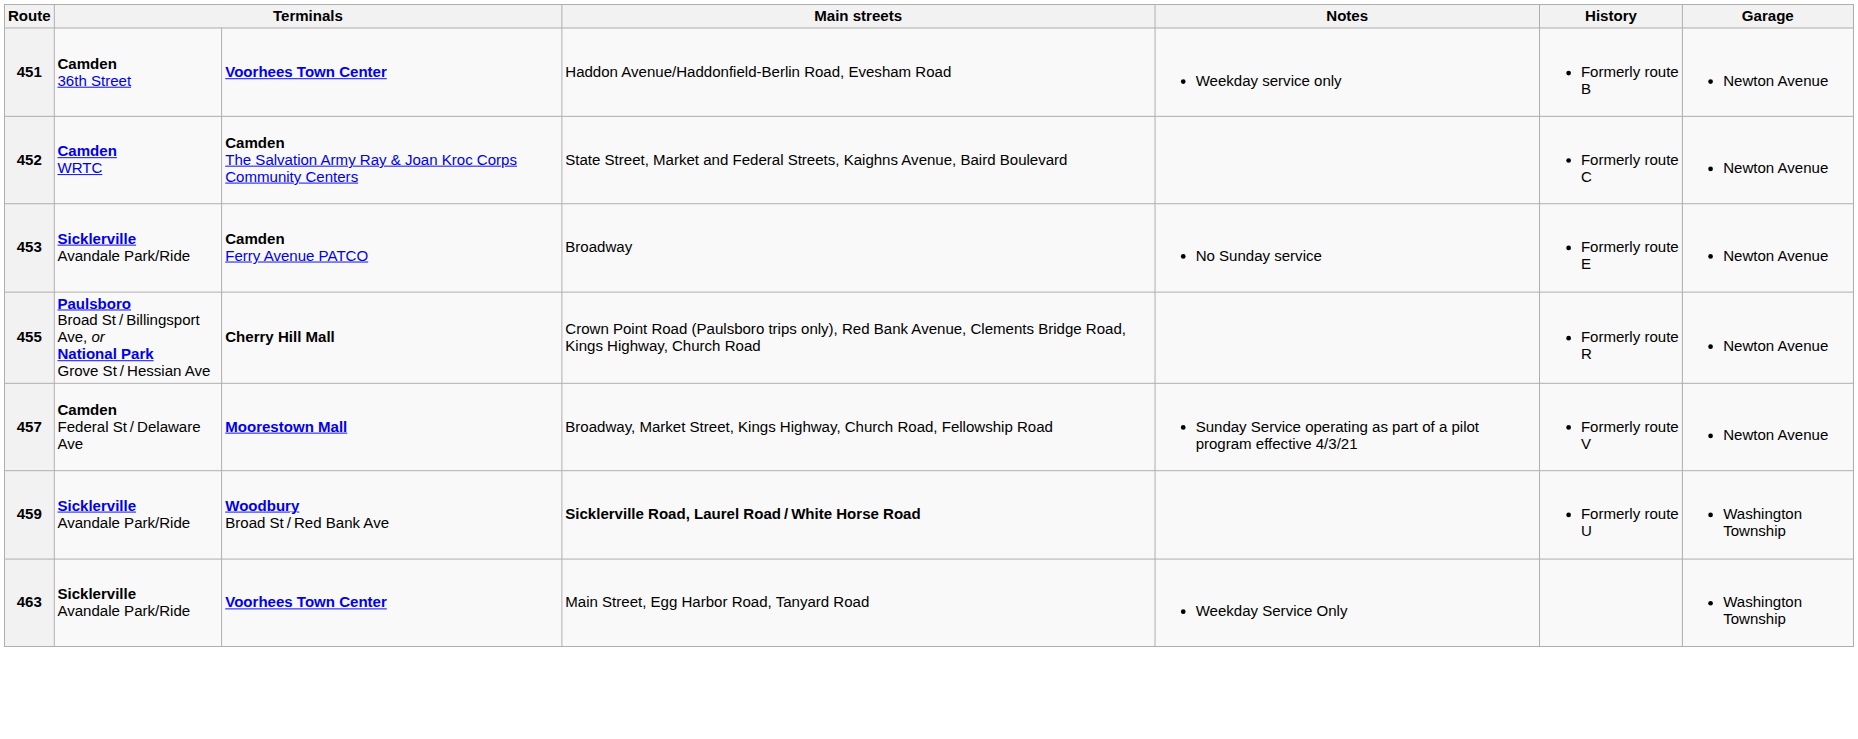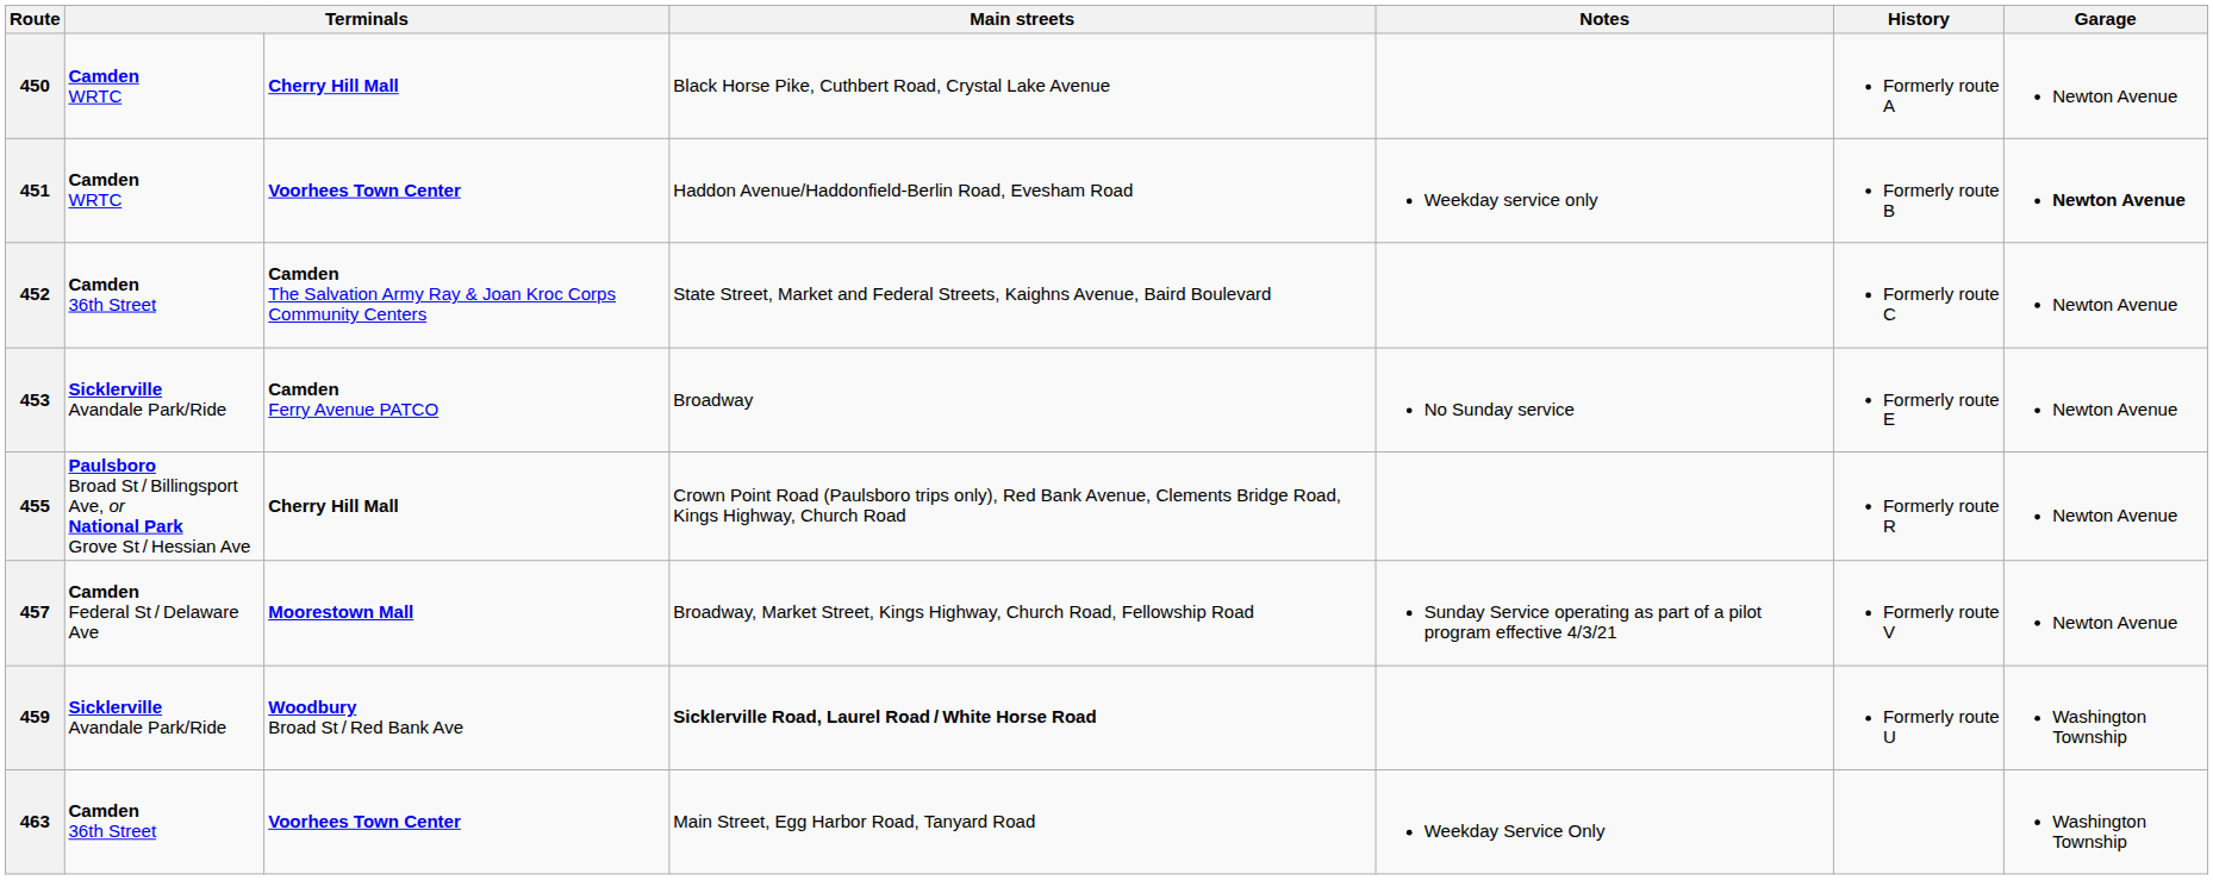 <table class="wikitable">
 <tr>
 <th>Route</th>
 <th colspan=2>Terminals</th>
 <th>Main streets</th>
 <th>Notes</th>
 <th>History</th>
 <th>Garage</th>
 </tr>
 <tr>
+<th>450</th>
+<td><strong><a href='#'>Camden</a></strong><br><a href='#'>WRTC</a></td>
+<td><strong><a href='#'>Cherry Hill Mall</a></strong></td>
+<td>Black Horse Pike, Cuthbert Road, Crystal Lake Avenue</td>
+<td></td>
+<td><br><ul><li>Formerly route A</li></ul></td>
+<td><br><ul><li>Newton Avenue</li></ul></td>
+</tr>
+<tr>
 <th>451</th>
-<td><strong>Camden</strong><br><a href='#'>36th Street</a></td>
+<td><strong>Camden</strong><br><a href='#'>WRTC</a></td>
 <td><strong><a href='#'>Voorhees Town Center</a></strong></td>
 <td>Haddon Avenue/Haddonfield-Berlin Road, Evesham Road</td>
 <td><br><ul><li>Weekday service only</li></ul></td>
 <td><br><ul><li>Formerly route B</li></ul></td>
-<td><br><ul><li>Newton Avenue</li></ul></td>
+<td><strong><br><ul><li>Newton Avenue</li></ul></strong></td>
 </tr>
 <tr>
 <th>452</th>
-<td><strong><a href='#'>Camden</a></strong><br><a href='#'>WRTC</a></td>
+<td><strong>Camden</strong><br><a href='#'>36th Street</a></td>
 <td><strong>Camden</strong><br><a href='#'>The Salvation Army Ray & Joan Kroc Corps Community Centers</a></td>
 <td>State Street, Market and Federal Streets, Kaighns Avenue, Baird Boulevard</td>
 <td></td>
 <td><br><ul><li>Formerly route C</li></ul></td>
 <td><br><ul><li>Newton Avenue</li></ul></td>
 </tr>
 <tr>
 <th>453</th>
 <td><strong><a href='#'>Sicklerville</a></strong><br>Avandale Park/Ride</td>
 <td><strong>Camden</strong><br><a href='#'>Ferry Avenue PATCO</a></td>
 <td>Broadway</td>
 <td><br><ul><li>No Sunday service</li></ul></td>
 <td><br><ul><li>Formerly route E</li></ul></td>
 <td><br><ul><li>Newton Avenue</li></ul></td>
 </tr>
 <tr>
 <th>455</th>
 <td><strong><a href='#'>Paulsboro</a></strong><br>Broad St / Billingsport Ave, <em>or</em><br><strong><a href='#'>National Park</a></strong><br>Grove St / Hessian Ave</td>
 <td><strong>Cherry Hill Mall</strong></td>
 <td>Crown Point Road (Paulsboro trips only), Red Bank Avenue, Clements Bridge Road, Kings Highway, Church Road</td>
 <td></td>
 <td><br><ul><li>Formerly route R</li></ul></td>
 <td><br><ul><li>Newton Avenue</li></ul></td>
 </tr>
 <tr>
 <th>457</th>
 <td><strong>Camden</strong><br>Federal St / Delaware Ave</td>
 <td><strong><a href='#'>Moorestown Mall</a></strong></td>
 <td>Broadway, Market Street, Kings Highway, Church Road, Fellowship Road</td>
 <td><br><ul><li>Sunday Service operating as part of a pilot program effective 4/3/21</li></ul></td>
 <td><br><ul><li>Formerly route V</li></ul></td>
 <td><br><ul><li>Newton Avenue</li></ul></td>
 </tr>
 <tr>
 <th>459</th>
 <td><strong><a href='#'>Sicklerville</a></strong><br>Avandale Park/Ride</td>
 <td><strong><a href='#'>Woodbury</a></strong><br>Broad St / Red Bank Ave</td>
 <td><strong>Sicklerville Road, Laurel Road / White Horse Road</strong></td>
 <td></td>
 <td><br><ul><li>Formerly route U</li></ul></td>
 <td><br><ul><li>Washington Township</li></ul></td>
 </tr>
 <tr>
 <th>463</th>
-<td><strong>Sicklerville</strong><br>Avandale Park/Ride</td>
+<td><strong>Camden</strong><br><a href='#'>36th Street</a></td>
 <td><strong><a href='#'>Voorhees Town Center</a></strong></td>
 <td>Main Street, Egg Harbor Road, Tanyard Road</td>
 <td><br><ul><li>Weekday Service Only</li></ul></td>
 <td></td>
 <td><br><ul><li>Washington Township</li></ul></td>
 </tr>
 </table>
